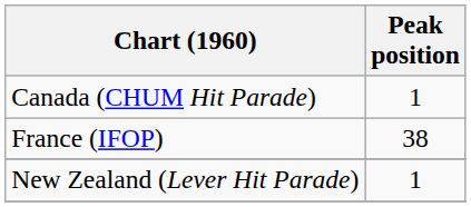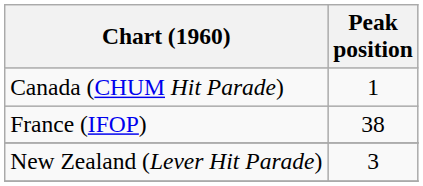 <table class="wikitable sortable">
 <tr>
 <th align="left">Chart (1960)</th>
 <th align="center">Peak<br>position</th>
 </tr>
 <tr>
 <td>Canada (<a href='#'>CHUM</a> <em>Hit Parade</em>)</td>
 <td align="center">1</td>
 </tr>
 <tr>
 <td>France (<a href='#'>IFOP</a>)</td>
 <td align="center">38</td>
 </tr>
 <tr>
 </tr>
 <tr>
 </tr>
 <tr>
 <td align="left">New Zealand (<em>Lever Hit Parade</em>)</td>
-<td align="center">1</td>
+<td align="center">3</td>
 </tr>
 <tr>
 </tr>
 <tr>
 </tr>
 <tr>
 </tr>
 <tr>
 </tr>
 </table>
